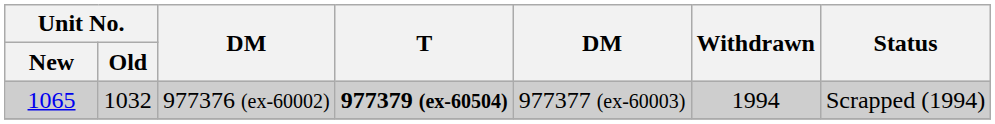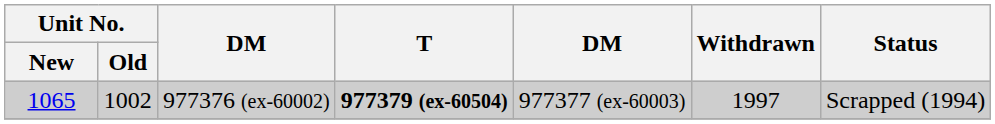 <table class="wikitable">
 <tr>
 <th colspan=2>Unit No.</th>
 <th rowspan=2>DM</th>
 <th rowspan=2>T</th>
 <th rowspan=2>DM</th>
 <th rowspan=2>Withdrawn</th>
 <th align=left rowspan=2>Status</th>
 </tr>
 <tr>
 <th width=55>New</th>
 <th>Old</th>
 </tr>
 <tr>
 <td bgcolor=cecece align=center><a href='#'>1065</a></td>
-<td bgcolor=cecece align=center>1032</td>
+<td bgcolor=cecece align=center>1002</td>
 <td bgcolor=cecece align=center>977376 <small>(ex-60002)</small></td>
 <td bgcolor=cecece align=center><strong>977379 <small>(ex-60504)</small></strong></td>
 <td bgcolor=cecece align=center>977377 <small>(ex-60003)</small></td>
-<td bgcolor=cecece align=center>1994</td>
+<td bgcolor=cecece align=center>1997</td>
 <td bgcolor=cecece>Scrapped (1994)</td>
 </tr>
 <tr>
 </tr>
 </table>
